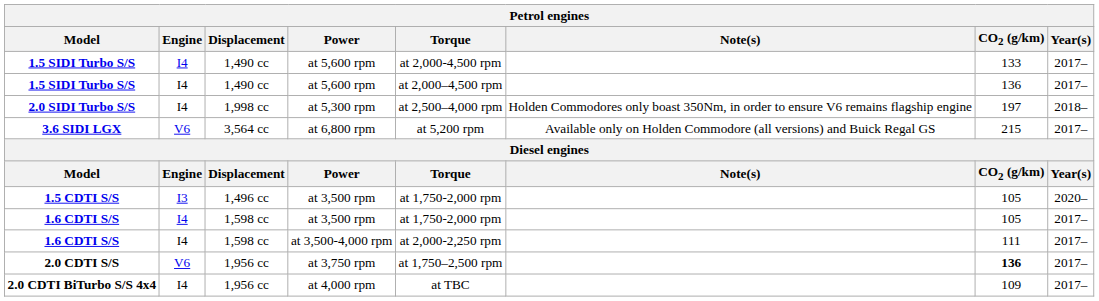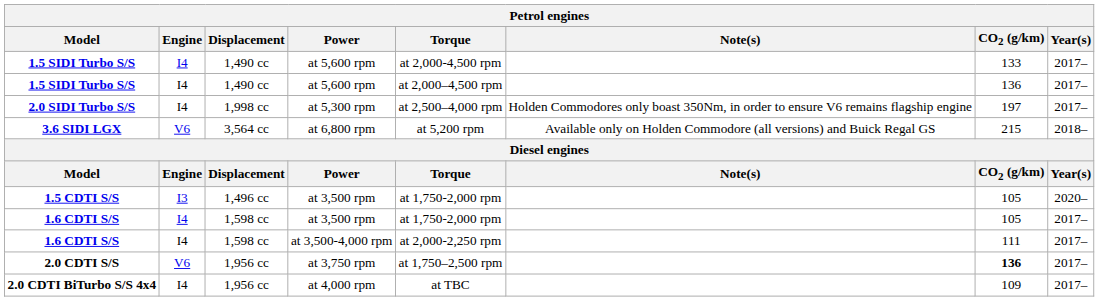 <table class="wikitable" style="text-align:center; font-size:90%;">
 <tr>
 <th colspan=10>Petrol engines</th>
 </tr>
 <tr style="background:#dcdcdc; text-align:center; vertical-align:middle;">
 <th>Model</th>
 <th>Engine</th>
 <th>Displacement</th>
 <th>Power</th>
 <th>Torque</th>
 <th>Note(s)</th>
 <th>CO<sub>2</sub> (g/km)</th>
 <th>Year(s)</th>
 </tr>
 <tr style="background:#fff;">
 <td><strong><a href='#'>1.5 SIDI Turbo S/S</a></strong></td>
 <td><a href='#'>I4</a></td>
 <td>1,490 cc</td>
 <td> at 5,600 rpm</td>
 <td> at 2,000-4,500 rpm</td>
 <td></td>
 <td>133</td>
 <td>2017–</td>
 </tr>
 <tr style="background:#fff;">
 <td><strong><a href='#'>1.5 SIDI Turbo S/S</a></strong></td>
 <td>I4</td>
 <td>1,490 cc</td>
 <td> at 5,600 rpm</td>
 <td> at 2,000–4,500 rpm</td>
 <td></td>
 <td>136</td>
 <td>2017–</td>
 </tr>
 <tr style="background:#fff;">
 <td><strong><a href='#'>2.0 SIDI Turbo S/S</a></strong></td>
 <td>I4</td>
 <td>1,998 cc</td>
 <td> at 5,300 rpm</td>
 <td> at 2,500–4,000 rpm</td>
 <td>Holden Commodores only boast 350Nm, in order to ensure V6 remains flagship engine</td>
 <td>197</td>
-<td>2018–</td>
+<td>2017–</td>
 </tr>
 <tr style="background:#fff;">
 <td><strong><a href='#'>3.6 SIDI LGX</a></strong></td>
 <td><a href='#'>V6</a></td>
 <td>3,564 cc</td>
 <td> at 6,800 rpm</td>
 <td> at 5,200 rpm</td>
 <td>Available only on Holden Commodore (all versions) and Buick Regal GS</td>
 <td>215</td>
-<td>2017–</td>
+<td>2018–</td>
 </tr>
 <tr>
 <th colspan=10>Diesel engines</th>
 </tr>
 <tr style="background:#dcdcdc; text-align:center; vertical-align:middle;">
 <th>Model</th>
 <th>Engine</th>
 <th>Displacement</th>
 <th>Power</th>
 <th>Torque</th>
 <th>Note(s)</th>
 <th>CO<sub>2</sub> (g/km)</th>
 <th>Year(s)</th>
 </tr>
 <tr style="background:#fff;">
 <td><strong><a href='#'>1.5 CDTI S/S</a></strong></td>
 <td><a href='#'>I3</a></td>
 <td>1,496 cc</td>
 <td> at 3,500 rpm</td>
 <td> at 1,750-2,000 rpm</td>
 <td></td>
 <td>105</td>
 <td>2020–</td>
 </tr>
 <tr style="background:#fff;">
 <td><strong><a href='#'>1.6 CDTI S/S</a></strong></td>
 <td><a href='#'>I4</a></td>
 <td>1,598 cc</td>
 <td> at 3,500 rpm</td>
 <td> at 1,750-2,000 rpm</td>
 <td></td>
 <td>105</td>
 <td>2017–</td>
 </tr>
 <tr style="background:#fff;">
 <td><strong><a href='#'>1.6 CDTI S/S</a></strong></td>
 <td>I4</td>
 <td>1,598 cc</td>
 <td> at 3,500-4,000 rpm</td>
 <td> at 2,000-2,250 rpm</td>
 <td></td>
 <td>111</td>
 <td>2017–</td>
 </tr>
 <tr style="background:#fff;">
 <td><strong>2.0 CDTI S/S</strong></td>
 <td><a href='#'>V6</a></td>
 <td>1,956 cc</td>
 <td> at 3,750 rpm</td>
 <td> at 1,750–2,500 rpm</td>
 <td></td>
 <td><strong>136</strong></td>
 <td>2017–</td>
 </tr>
 <tr style="background:#fff;">
 <td><strong>2.0 CDTI BiTurbo S/S 4x4</strong></td>
 <td>I4</td>
 <td>1,956 cc</td>
 <td> at 4,000 rpm</td>
 <td> at TBC</td>
 <td></td>
 <td>109</td>
 <td>2017–</td>
 </tr>
 </table>
